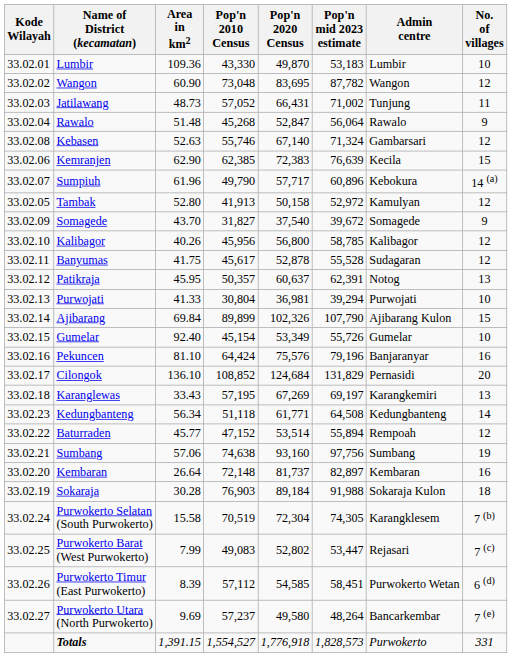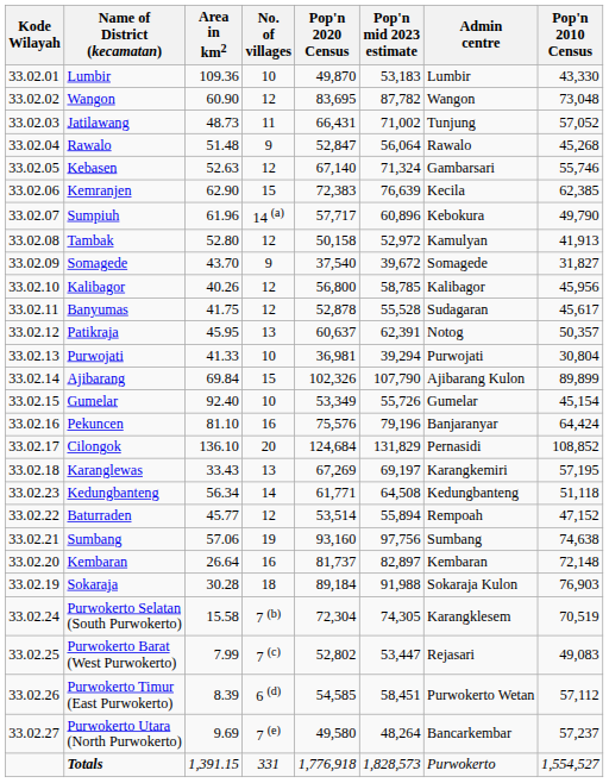 <table class="wikitable">
 <tr>
 <th>Kode <br>Wilayah</th>
 <th>Name of <br>District<br>(<em>kecamatan</em>)</th>
 <th>Area <br>in <br>km<sup>2</sup></th>
-<th>Pop'n <br>2010<br>Census</th>
+<th>No.<br> of<br>villages</th>
 <th>Pop'n <br>2020<br>Census</th>
 <th>Pop'n <br>mid 2023<br>estimate</th>
 <th>Admin<br>centre</th>
-<th>No.<br> of<br>villages</th>
+<th>Pop'n <br>2010<br>Census</th>
 </tr>
 <tr>
 <td>33.02.01</td>
 <td><a href='#'>Lumbir</a></td>
 <td align="right">109.36</td>
-<td align="right">43,330</td>
+<td align="center">10</td>
 <td align="right">49,870</td>
 <td align="right">53,183</td>
 <td>Lumbir</td>
-<td align="center">10</td>
+<td align="right">43,330</td>
 </tr>
 <tr>
 <td>33.02.02</td>
 <td><a href='#'>Wangon</a></td>
 <td align="right">60.90</td>
-<td align="right">73,048</td>
+<td align="center">12</td>
 <td align="right">83,695</td>
 <td align="right">87,782</td>
 <td>Wangon</td>
-<td align="center">12</td>
+<td align="right">73,048</td>
 </tr>
 <tr>
 <td>33.02.03</td>
 <td><a href='#'>Jatilawang</a></td>
 <td align="right">48.73</td>
-<td align="right">57,052</td>
+<td align="center">11</td>
 <td align="right">66,431</td>
 <td align="right">71,002</td>
 <td>Tunjung</td>
-<td align="center">11</td>
+<td align="right">57,052</td>
 </tr>
 <tr>
 <td>33.02.04</td>
 <td><a href='#'>Rawalo</a></td>
 <td align="right">51.48</td>
-<td align="right">45,268</td>
+<td align="center">9</td>
 <td align="right">52,847</td>
 <td align="right">56,064</td>
 <td>Rawalo</td>
-<td align="center">9</td>
+<td align="right">45,268</td>
 </tr>
 <tr>
-<td>33.02.08</td>
+<td>33.02.05</td>
 <td><a href='#'>Kebasen</a></td>
 <td align="right">52.63</td>
-<td align="right">55,746</td>
+<td align="center">12</td>
 <td align="right">67,140</td>
 <td align="right">71,324</td>
 <td>Gambarsari</td>
-<td align="center">12</td>
+<td align="right">55,746</td>
 </tr>
 <tr>
 <td>33.02.06</td>
 <td><a href='#'>Kemranjen</a></td>
 <td align="right">62.90</td>
-<td align="right">62,385</td>
+<td align="center">15</td>
 <td align="right">72,383</td>
 <td align="right">76,639</td>
 <td>Kecila</td>
-<td align="center">15</td>
+<td align="right">62,385</td>
 </tr>
 <tr>
 <td>33.02.07</td>
 <td><a href='#'>Sumpiuh</a></td>
 <td align="right">61.96</td>
-<td align="right">49,790</td>
+<td align="center">14 <sup>(a)</sup></td>
 <td align="right">57,717</td>
 <td align="right">60,896</td>
 <td>Kebokura</td>
-<td align="center">14 <sup>(a)</sup></td>
+<td align="right">49,790</td>
 </tr>
 <tr>
-<td>33.02.05</td>
+<td>33.02.08</td>
 <td><a href='#'>Tambak</a>  </td>
 <td align="right">52.80</td>
-<td align="right">41,913</td>
+<td align="center">12</td>
 <td align="right">50,158</td>
 <td align="right">52,972</td>
 <td>Kamulyan</td>
-<td align="center">12</td>
+<td align="right">41,913</td>
 </tr>
 <tr>
 <td>33.02.09</td>
 <td><a href='#'>Somagede</a></td>
 <td align="right">43.70</td>
-<td align="right">31,827</td>
+<td align="center">9</td>
 <td align="right">37,540</td>
 <td align="right">39,672</td>
 <td>Somagede</td>
-<td align="center">9</td>
+<td align="right">31,827</td>
 </tr>
 <tr>
 <td>33.02.10</td>
 <td><a href='#'>Kalibagor</a></td>
 <td align="right">40.26</td>
-<td align="right">45,956</td>
+<td align="center">12</td>
 <td align="right">56,800</td>
 <td align="right">58,785</td>
 <td>Kalibagor</td>
-<td align="center">12</td>
+<td align="right">45,956</td>
 </tr>
 <tr>
 <td>33.02.11</td>
 <td><a href='#'>Banyumas</a></td>
 <td align="right">41.75</td>
-<td align="right">45,617</td>
+<td align="center">12</td>
 <td align="right">52,878</td>
 <td align="right">55,528</td>
 <td>Sudagaran</td>
-<td align="center">12</td>
+<td align="right">45,617</td>
 </tr>
 <tr>
 <td>33.02.12</td>
 <td><a href='#'>Patikraja</a></td>
 <td align="right">45.95</td>
-<td align="right">50,357</td>
+<td align="center">13</td>
 <td align="right">60,637</td>
 <td align="right">62,391</td>
 <td>Notog</td>
-<td align="center">13</td>
+<td align="right">50,357</td>
 </tr>
 <tr>
 <td>33.02.13</td>
 <td><a href='#'>Purwojati</a></td>
 <td align="right">41.33</td>
-<td align="right">30,804</td>
+<td align="center">10</td>
 <td align="right">36,981</td>
 <td align="right">39,294</td>
 <td>Purwojati</td>
-<td align="center">10</td>
+<td align="right">30,804</td>
 </tr>
 <tr>
 <td>33.02.14</td>
 <td><a href='#'>Ajibarang</a></td>
 <td align="right">69.84</td>
-<td align="right">89,899</td>
+<td align="center">15</td>
 <td align="right">102,326</td>
 <td align="right">107,790</td>
 <td>Ajibarang Kulon</td>
-<td align="center">15</td>
+<td align="right">89,899</td>
 </tr>
 <tr>
 <td>33.02.15</td>
 <td><a href='#'>Gumelar</a>  </td>
 <td align="right">92.40</td>
-<td align="right">45,154</td>
+<td align="center">10</td>
 <td align="right">53,349</td>
 <td align="right">55,726</td>
 <td>Gumelar</td>
-<td align="center">10</td>
+<td align="right">45,154</td>
 </tr>
 <tr>
 <td>33.02.16</td>
 <td><a href='#'>Pekuncen</a></td>
 <td align="right">81.10</td>
-<td align="right">64,424</td>
+<td align="center">16</td>
 <td align="right">75,576</td>
 <td align="right">79,196</td>
 <td>Banjaranyar</td>
-<td align="center">16</td>
+<td align="right">64,424</td>
 </tr>
 <tr>
 <td>33.02.17</td>
 <td><a href='#'>Cilongok</a></td>
 <td align="right">136.10</td>
-<td align="right">108,852</td>
+<td align="center">20</td>
 <td align="right">124,684</td>
 <td align="right">131,829</td>
 <td>Pernasidi</td>
-<td align="center">20</td>
+<td align="right">108,852</td>
 </tr>
 <tr>
 <td>33.02.18</td>
 <td><a href='#'>Karanglewas</a></td>
 <td align="right">33.43</td>
-<td align="right">57,195</td>
+<td align="center">13</td>
 <td align="right">67,269</td>
 <td align="right">69,197</td>
 <td>Karangkemiri</td>
-<td align="center">13</td>
+<td align="right">57,195</td>
 </tr>
 <tr>
 <td>33.02.23</td>
 <td><a href='#'>Kedungbanteng</a></td>
 <td align="right">56.34</td>
-<td align="right">51,118</td>
+<td align="center">14</td>
 <td align="right">61,771</td>
 <td align="right">64,508</td>
 <td>Kedungbanteng</td>
-<td align="center">14</td>
+<td align="right">51,118</td>
 </tr>
 <tr>
 <td>33.02.22</td>
 <td><a href='#'>Baturraden</a>  </td>
 <td align="right">45.77</td>
-<td align="right">47,152</td>
+<td align="center">12</td>
 <td align="right">53,514</td>
 <td align="right">55,894</td>
 <td>Rempoah</td>
-<td align="center">12</td>
+<td align="right">47,152</td>
 </tr>
 <tr>
 <td>33.02.21</td>
 <td><a href='#'>Sumbang</a>  </td>
 <td align="right">57.06</td>
-<td align="right">74,638</td>
+<td align="center">19</td>
 <td align="right">93,160</td>
 <td align="right">97,756</td>
 <td>Sumbang</td>
-<td align="center">19</td>
+<td align="right">74,638</td>
 </tr>
 <tr>
 <td>33.02.20</td>
 <td><a href='#'>Kembaran</a></td>
 <td align="right">26.64</td>
-<td align="right">72,148</td>
+<td align="center">16</td>
 <td align="right">81,737</td>
 <td align="right">82,897</td>
 <td>Kembaran</td>
-<td align="center">16</td>
+<td align="right">72,148</td>
 </tr>
 <tr>
 <td>33.02.19</td>
 <td><a href='#'>Sokaraja</a></td>
 <td align="right">30.28</td>
-<td align="right">76,903</td>
+<td align="center">18</td>
 <td align="right">89,184</td>
 <td align="right">91,988</td>
 <td>Sokaraja Kulon</td>
-<td align="center">18</td>
+<td align="right">76,903</td>
 </tr>
 <tr>
 <td>33.02.24</td>
 <td><a href='#'>Purwokerto Selatan</a><br>(South Purwokerto)</td>
 <td align="right">15.58</td>
-<td align="right">70,519</td>
+<td align="center">7 <sup>(b)</sup></td>
 <td align="right">72,304</td>
 <td align="right">74,305</td>
 <td>Karangklesem</td>
-<td align="center">7 <sup>(b)</sup></td>
+<td align="right">70,519</td>
 </tr>
 <tr>
 <td>33.02.25</td>
 <td><a href='#'>Purwokerto Barat</a><br>(West Purwokerto)</td>
 <td align="right">7.99</td>
-<td align="right">49,083</td>
+<td align="center">7 <sup>(c)</sup></td>
 <td align="right">52,802</td>
 <td align="right">53,447</td>
 <td>Rejasari</td>
-<td align="center">7 <sup>(c)</sup></td>
+<td align="right">49,083</td>
 </tr>
 <tr>
 <td>33.02.26</td>
 <td><a href='#'>Purwokerto Timur</a><br>(East Purwokerto)</td>
 <td align="right">8.39</td>
-<td align="right">57,112</td>
+<td align="center">6 <sup>(d)</sup></td>
 <td align="right">54,585</td>
 <td align="right">58,451</td>
 <td>Purwokerto Wetan</td>
-<td align="center">6 <sup>(d)</sup></td>
+<td align="right">57,112</td>
 </tr>
 <tr>
 <td>33.02.27</td>
 <td><a href='#'>Purwokerto Utara</a><br>(North Purwokerto)</td>
 <td align="right">9.69</td>
-<td align="right">57,237</td>
+<td align="center">7 <sup>(e)</sup></td>
 <td align="right">49,580</td>
 <td align="right">48,264</td>
 <td>Bancarkembar</td>
-<td align="center">7 <sup>(e)</sup></td>
+<td align="right">57,237</td>
 </tr>
 <tr>
 <td></td>
 <td><strong><em>Totals</em></strong></td>
 <td align="right"><em>1,391.15</em></td>
-<td align="right"><em>1,554,527</em></td>
+<td align="center"><em>331</em></td>
 <td align="right"><em>1,776,918</em></td>
 <td align="right"><em>1,828,573</em></td>
 <td><em>Purwokerto</em></td>
-<td align="center"><em>331</em></td>
+<td align="right"><em>1,554,527</em></td>
 </tr>
 </table>
